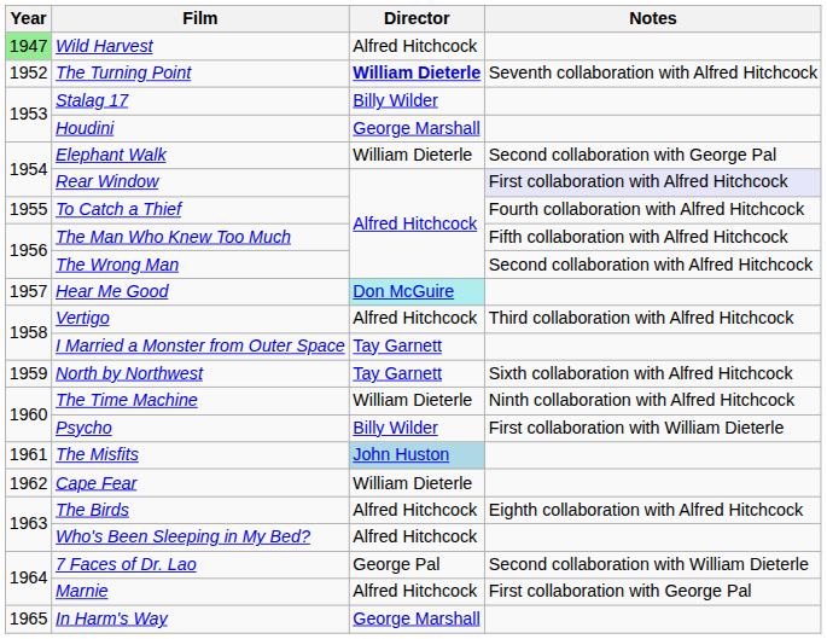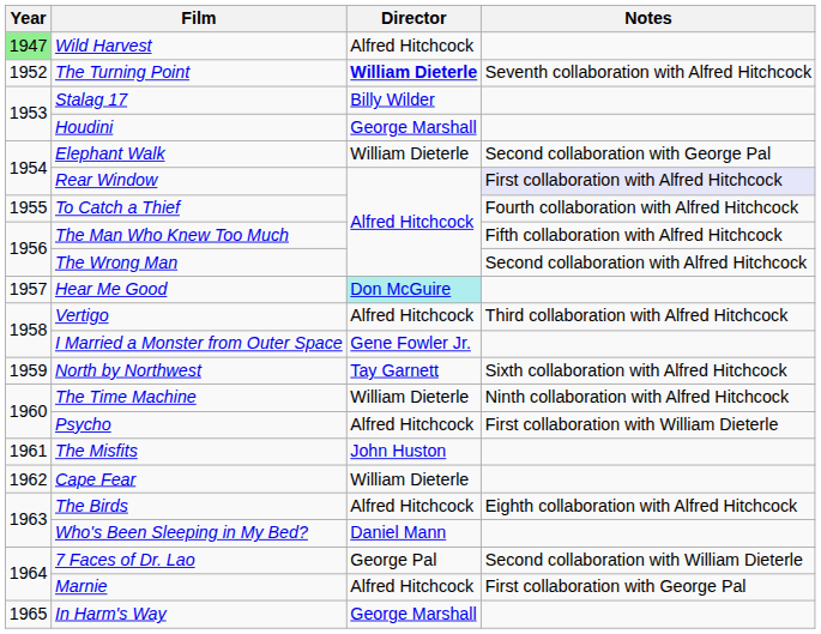 <table class="wikitable">
 <tr>
 <th>Year</th>
 <th>Film</th>
 <th>Director</th>
 <th>Notes</th>
 </tr>
 <tr>
 <td style="background: lightgreen;">1947</td>
 <td><em><a href='#'>Wild Harvest</a></em></td>
 <td>Alfred Hitchcock</td>
 <td></td>
 </tr>
 <tr>
 <td>1952</td>
 <td><em><a href='#'>The Turning Point</a></em></td>
 <td><strong><a href='#'>William Dieterle</a></strong></td>
 <td>Seventh collaboration with Alfred Hitchcock</td>
 </tr>
 <tr>
 <td rowspan=2>1953</td>
 <td><em><a href='#'>Stalag 17</a></em></td>
 <td><a href='#'>Billy Wilder</a></td>
 <td></td>
 </tr>
 <tr>
 <td><em><a href='#'>Houdini</a></em></td>
 <td><a href='#'>George Marshall</a></td>
 <td></td>
 </tr>
 <tr>
 <td rowspan=2>1954</td>
 <td><em><a href='#'>Elephant Walk</a></em></td>
 <td>William Dieterle</td>
 <td>Second collaboration with George Pal</td>
 </tr>
 <tr>
 <td><em><a href='#'>Rear Window</a></em></td>
 <td rowspan=4><a href='#'>Alfred Hitchcock</a></td>
 <td style="background: lavender;">First collaboration with Alfred Hitchcock</td>
 </tr>
 <tr>
 <td>1955</td>
 <td><em><a href='#'>To Catch a Thief</a></em></td>
 <td>Fourth collaboration with Alfred Hitchcock</td>
 </tr>
 <tr>
 <td rowspan=2>1956</td>
 <td><em><a href='#'>The Man Who Knew Too Much</a></em></td>
 <td>Fifth collaboration with Alfred Hitchcock</td>
 </tr>
 <tr>
 <td><em><a href='#'>The Wrong Man</a></em></td>
 <td>Second collaboration with Alfred Hitchcock</td>
 </tr>
 <tr>
 <td>1957</td>
 <td><em><a href='#'>Hear Me Good</a></em></td>
 <td style="background: paleturquoise;"><a href='#'>Don McGuire</a></td>
 <td></td>
 </tr>
 <tr>
 <td rowspan=2>1958</td>
 <td><em><a href='#'>Vertigo</a></em></td>
 <td>Alfred Hitchcock</td>
 <td>Third collaboration with Alfred Hitchcock</td>
 </tr>
 <tr>
 <td><em><a href='#'>I Married a Monster from Outer Space</a></em></td>
-<td><a href='#'>Tay Garnett</a></td>
+<td><a href='#'>Gene Fowler Jr.</a></td>
 <td></td>
 </tr>
 <tr>
 <td>1959</td>
 <td><em><a href='#'>North by Northwest</a></em></td>
 <td><a href='#'>Tay Garnett</a></td>
 <td>Sixth collaboration with Alfred Hitchcock</td>
 </tr>
 <tr>
 <td rowspan=2>1960</td>
 <td><em><a href='#'>The Time Machine</a></em></td>
 <td>William Dieterle</td>
 <td>Ninth collaboration with Alfred Hitchcock</td>
 </tr>
 <tr>
 <td><em><a href='#'>Psycho</a></em></td>
-<td><a href='#'>Billy Wilder</a></td>
+<td>Alfred Hitchcock</td>
 <td>First collaboration with William Dieterle</td>
 </tr>
 <tr>
 <td>1961</td>
 <td><em><a href='#'>The Misfits</a></em></td>
-<td style="background: lightblue;"><a href='#'>John Huston</a></td>
+<td><a href='#'>John Huston</a></td>
 <td></td>
 </tr>
 <tr>
 <td>1962</td>
 <td><em><a href='#'>Cape Fear</a></em></td>
 <td>William Dieterle</td>
 <td></td>
 </tr>
 <tr>
 <td rowspan=2>1963</td>
 <td><em><a href='#'>The Birds</a></em></td>
 <td>Alfred Hitchcock</td>
 <td>Eighth collaboration with Alfred Hitchcock</td>
 </tr>
 <tr>
 <td><em><a href='#'>Who's Been Sleeping in My Bed?</a></em></td>
-<td>Alfred Hitchcock</td>
+<td><a href='#'>Daniel Mann</a></td>
 <td></td>
 </tr>
 <tr>
 <td rowspan=2>1964</td>
 <td><em><a href='#'>7 Faces of Dr. Lao</a></em></td>
 <td>George Pal</td>
 <td>Second collaboration with William Dieterle</td>
 </tr>
 <tr>
 <td><em><a href='#'>Marnie</a></em></td>
 <td>Alfred Hitchcock</td>
 <td>First collaboration with George Pal</td>
 </tr>
 <tr>
 <td>1965</td>
 <td><em><a href='#'>In Harm's Way</a></em></td>
 <td><a href='#'>George Marshall</a></td>
 <td></td>
 </tr>
 </table>
